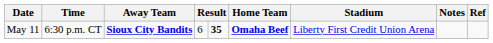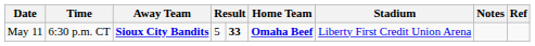 <table class="wikitable">
 <tr>
 <th>Date</th>
 <th>Time</th>
 <th>Away Team</th>
 <th colspan="2">Result</th>
 <th>Home Team</th>
 <th>Stadium</th>
 <th>Notes</th>
 <th>Ref</th>
 </tr>
 <tr>
 <td>May 11</td>
 <td>6:30 p.m. CT</td>
 <td><strong><a href='#'>Sioux City Bandits</a></strong></td>
-<td>6</td>
-<td><strong>35</strong></td>
+<td>5</td>
+<td><strong>33</strong></td>
 <td><strong><a href='#'>Omaha Beef</a></strong></td>
 <td><a href='#'>Liberty First Credit Union Arena</a></td>
 <td></td>
 <td></td>
 </tr>
 </table>
